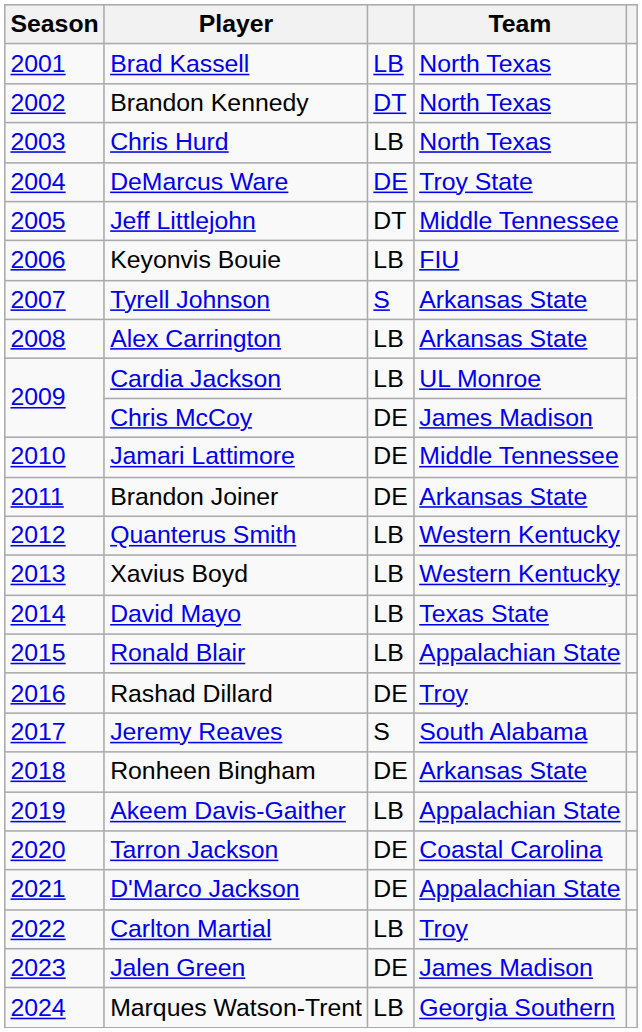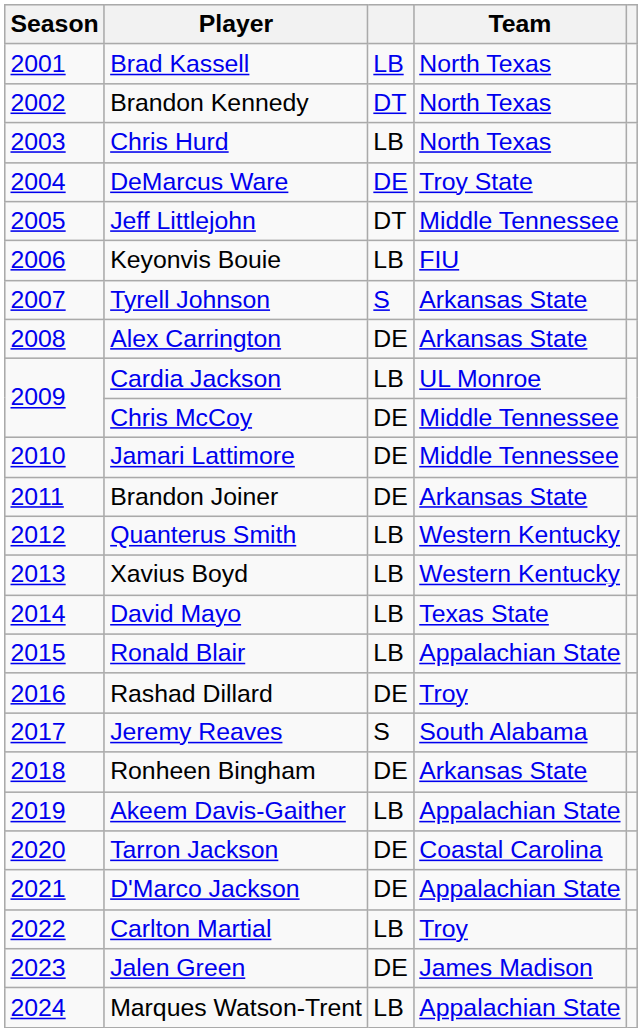 <table class="wikitable sortable">
 <tr>
 <th>Season</th>
 <th>Player</th>
 <th></th>
 <th>Team</th>
 <th></th>
 </tr>
 <tr>
 <td><a href='#'>2001</a></td>
 <td><a href='#'>Brad Kassell</a></td>
 <td><a href='#'>LB</a></td>
 <td><a href='#'>North Texas</a></td>
 <td></td>
 </tr>
 <tr>
 <td><a href='#'>2002</a></td>
 <td>Brandon Kennedy</td>
 <td><a href='#'>DT</a></td>
 <td><a href='#'>North Texas</a></td>
 <td></td>
 </tr>
 <tr>
 <td><a href='#'>2003</a></td>
 <td><a href='#'>Chris Hurd</a></td>
 <td>LB</td>
 <td><a href='#'>North Texas</a></td>
 <td></td>
 </tr>
 <tr>
 <td><a href='#'>2004</a></td>
 <td><a href='#'>DeMarcus Ware</a></td>
 <td><a href='#'>DE</a></td>
 <td><a href='#'>Troy State</a></td>
 <td></td>
 </tr>
 <tr>
 <td><a href='#'>2005</a></td>
 <td><a href='#'>Jeff Littlejohn</a></td>
 <td>DT</td>
 <td><a href='#'>Middle Tennessee</a></td>
 <td></td>
 </tr>
 <tr>
 <td><a href='#'>2006</a></td>
 <td>Keyonvis Bouie</td>
 <td>LB</td>
 <td><a href='#'>FIU</a></td>
 <td></td>
 </tr>
 <tr>
 <td><a href='#'>2007</a></td>
 <td><a href='#'>Tyrell Johnson</a></td>
 <td><a href='#'>S</a></td>
 <td><a href='#'>Arkansas State</a></td>
 <td></td>
 </tr>
 <tr>
 <td><a href='#'>2008</a></td>
 <td><a href='#'>Alex Carrington</a></td>
-<td>LB</td>
+<td>DE</td>
 <td><a href='#'>Arkansas State</a></td>
 <td></td>
 </tr>
 <tr>
 <td rowspan="2"><a href='#'>2009</a></td>
 <td><a href='#'>Cardia Jackson</a></td>
 <td>LB</td>
 <td><a href='#'>UL Monroe</a></td>
 <td rowspan="2"></td>
 </tr>
 <tr>
 <td><a href='#'>Chris McCoy</a></td>
 <td>DE</td>
-<td><a href='#'>James Madison</a></td>
+<td><a href='#'>Middle Tennessee</a></td>
 </tr>
 <tr>
 <td><a href='#'>2010</a></td>
 <td><a href='#'>Jamari Lattimore</a></td>
 <td>DE</td>
 <td><a href='#'>Middle Tennessee</a></td>
 <td></td>
 </tr>
 <tr>
 <td><a href='#'>2011</a></td>
 <td>Brandon Joiner</td>
 <td>DE</td>
 <td><a href='#'>Arkansas State</a></td>
 <td></td>
 </tr>
 <tr>
 <td><a href='#'>2012</a></td>
 <td><a href='#'>Quanterus Smith</a></td>
 <td>LB</td>
 <td><a href='#'>Western Kentucky</a></td>
 <td></td>
 </tr>
 <tr>
 <td><a href='#'>2013</a></td>
 <td>Xavius Boyd</td>
 <td>LB</td>
 <td><a href='#'>Western Kentucky</a></td>
 <td></td>
 </tr>
 <tr>
 <td><a href='#'>2014</a></td>
 <td><a href='#'>David Mayo</a></td>
 <td>LB</td>
 <td><a href='#'>Texas State</a></td>
 <td></td>
 </tr>
 <tr>
 <td><a href='#'>2015</a></td>
 <td><a href='#'>Ronald Blair</a></td>
 <td>LB</td>
 <td><a href='#'>Appalachian State</a></td>
 <td></td>
 </tr>
 <tr>
 <td><a href='#'>2016</a></td>
 <td>Rashad Dillard</td>
 <td>DE</td>
 <td><a href='#'>Troy</a></td>
 <td></td>
 </tr>
 <tr>
 <td><a href='#'>2017</a></td>
 <td><a href='#'>Jeremy Reaves</a></td>
 <td>S</td>
 <td><a href='#'>South Alabama</a></td>
 <td></td>
 </tr>
 <tr>
 <td><a href='#'>2018</a></td>
 <td>Ronheen Bingham</td>
 <td>DE</td>
 <td><a href='#'>Arkansas State</a></td>
 <td></td>
 </tr>
 <tr>
 <td><a href='#'>2019</a></td>
 <td><a href='#'>Akeem Davis-Gaither</a></td>
 <td>LB</td>
 <td><a href='#'>Appalachian State</a></td>
 <td></td>
 </tr>
 <tr>
 <td><a href='#'>2020</a></td>
 <td><a href='#'>Tarron Jackson</a></td>
 <td>DE</td>
 <td><a href='#'>Coastal Carolina</a></td>
 <td></td>
 </tr>
 <tr>
 <td><a href='#'>2021</a></td>
 <td><a href='#'>D'Marco Jackson</a></td>
 <td>DE</td>
 <td><a href='#'>Appalachian State</a></td>
 <td></td>
 </tr>
 <tr>
 <td><a href='#'>2022</a></td>
 <td><a href='#'>Carlton Martial</a></td>
 <td>LB</td>
 <td><a href='#'>Troy</a></td>
 <td></td>
 </tr>
 <tr>
 <td><a href='#'>2023</a></td>
 <td><a href='#'>Jalen Green</a></td>
 <td>DE</td>
 <td><a href='#'>James Madison</a></td>
 <td></td>
 </tr>
 <tr>
 <td><a href='#'>2024</a></td>
 <td>Marques Watson-Trent</td>
 <td>LB</td>
-<td><a href='#'>Georgia Southern</a></td>
+<td><a href='#'>Appalachian State</a></td>
 <td></td>
 </tr>
 </table>
